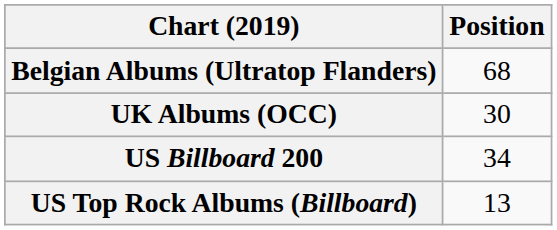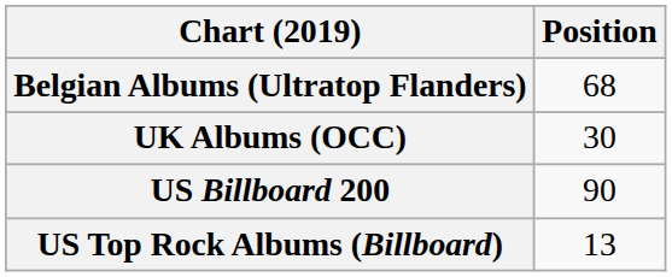 <table class="wikitable sortable plainrowheaders" style="text-align:center">
 <tr>
 <th>Chart (2019)</th>
 <th>Position</th>
 </tr>
 <tr>
 <th scope="row">Belgian Albums (Ultratop Flanders)</th>
 <td>68</td>
 </tr>
 <tr>
 <th scope="row">UK Albums (OCC)</th>
 <td>30</td>
 </tr>
 <tr>
 <th scope="row">US <em>Billboard</em> 200</th>
-<td>34</td>
+<td>90</td>
 </tr>
 <tr>
 <th scope="row">US Top Rock Albums (<em>Billboard</em>)</th>
 <td>13</td>
 </tr>
 </table>
